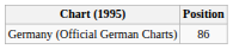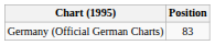 <table class="wikitable">
 <tr>
 <th>Chart (1995)</th>
 <th>Position</th>
 </tr>
 <tr>
 <td>Germany (Official German Charts)</td>
-<td align="center">86</td>
+<td align="center">83</td>
 </tr>
 </table>
